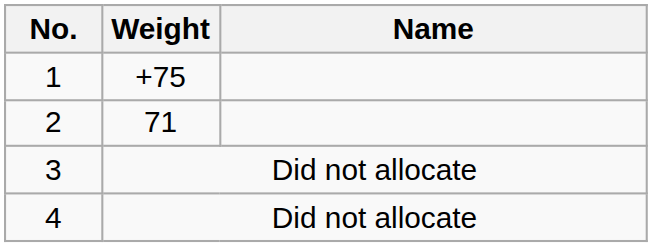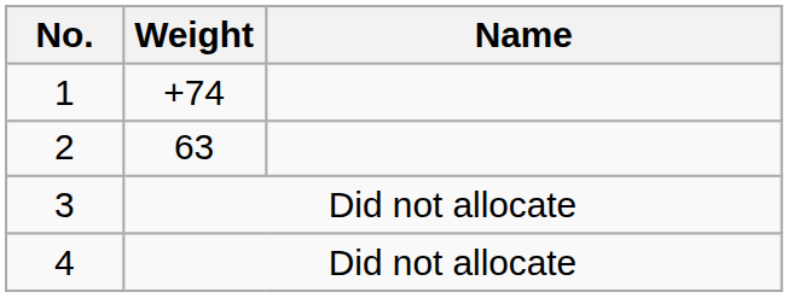 <table class="wikitable" style="text-align:center; font-size:90%">
 <tr>
 <th width=40>No.</th>
 <th width=50>Weight</th>
 <th width=200>Name</th>
 </tr>
 <tr>
 <td>1</td>
-<td>+75</td>
+<td>+74</td>
 <td align=left></td>
 </tr>
 <tr>
 <td>2</td>
-<td>71</td>
+<td>63</td>
 <td align=left></td>
 </tr>
 <tr>
 <td>3</td>
 <td colspan="2" align="center">Did not allocate</td>
 </tr>
 <tr>
 <td>4</td>
 <td colspan="2" align="center">Did not allocate</td>
 </tr>
 </table>
